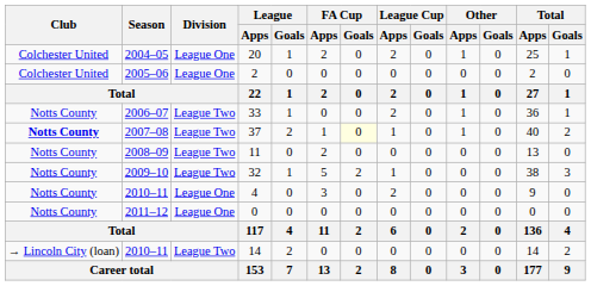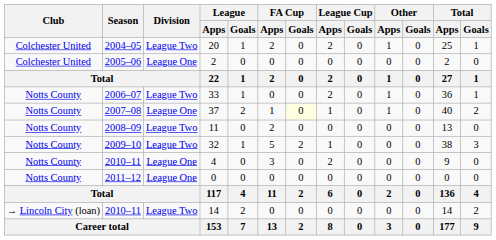 <table class="wikitable" style="text-align:center;">
 <tr>
 <th rowspan="2">Club</th>
 <th rowspan="2">Season</th>
 <th rowspan="2">Division</th>
 <th colspan="2">League</th>
 <th colspan="2">FA Cup</th>
 <th colspan="2">League Cup</th>
 <th colspan="2">Other</th>
 <th colspan="2">Total</th>
 </tr>
 <tr>
 <th>Apps</th>
 <th>Goals</th>
 <th>Apps</th>
 <th>Goals</th>
 <th>Apps</th>
 <th>Goals</th>
 <th>Apps</th>
 <th>Goals</th>
 <th>Apps</th>
 <th>Goals</th>
 </tr>
 <tr>
 <td><a href='#'>Colchester United</a></td>
 <td><a href='#'>2004–05</a></td>
-<td><a href='#'>League One</a></td>
+<td><a href='#'>League Two</a></td>
 <td>20</td>
 <td>1</td>
 <td>2</td>
 <td>0</td>
 <td>2</td>
 <td>0</td>
 <td>1</td>
 <td>0</td>
 <td>25</td>
 <td>1</td>
 </tr>
 <tr>
 <td><a href='#'>Colchester United</a></td>
 <td><a href='#'>2005–06</a></td>
 <td><a href='#'>League One</a></td>
 <td>2</td>
 <td>0</td>
 <td>0</td>
 <td>0</td>
 <td>0</td>
 <td>0</td>
 <td>0</td>
 <td>0</td>
 <td>2</td>
 <td>0</td>
 </tr>
 <tr>
 <th colspan="3">Total</th>
 <th>22</th>
 <th>1</th>
 <th>2</th>
 <th>0</th>
 <th>2</th>
 <th>0</th>
 <th>1</th>
 <th>0</th>
 <th>27</th>
 <th>1</th>
 </tr>
 <tr>
 <td><a href='#'>Notts County</a></td>
 <td><a href='#'>2006–07</a></td>
 <td><a href='#'>League Two</a></td>
 <td>33</td>
 <td>1</td>
 <td>0</td>
 <td>0</td>
 <td>2</td>
 <td>0</td>
 <td>1</td>
 <td>0</td>
 <td>36</td>
 <td>1</td>
 </tr>
 <tr>
-<td><strong><a href='#'>Notts County</a></strong></td>
+<td><a href='#'>Notts County</a></td>
 <td><a href='#'>2007–08</a></td>
-<td><a href='#'>League Two</a></td>
+<td><a href='#'>League One</a></td>
 <td>37</td>
 <td>2</td>
 <td>1</td>
 <td style="background: lightyellow;">0</td>
 <td>1</td>
 <td>0</td>
 <td>1</td>
 <td>0</td>
 <td>40</td>
 <td>2</td>
 </tr>
 <tr>
 <td><a href='#'>Notts County</a></td>
 <td><a href='#'>2008–09</a></td>
 <td><a href='#'>League Two</a></td>
 <td>11</td>
 <td>0</td>
 <td>2</td>
 <td>0</td>
 <td>0</td>
 <td>0</td>
 <td>0</td>
 <td>0</td>
 <td>13</td>
 <td>0</td>
 </tr>
 <tr>
 <td><a href='#'>Notts County</a></td>
 <td><a href='#'>2009–10</a></td>
 <td><a href='#'>League Two</a></td>
 <td>32</td>
 <td>1</td>
 <td>5</td>
 <td>2</td>
 <td>1</td>
 <td>0</td>
 <td>0</td>
 <td>0</td>
 <td>38</td>
 <td>3</td>
 </tr>
 <tr>
 <td><a href='#'>Notts County</a></td>
 <td><a href='#'>2010–11</a></td>
 <td><a href='#'>League One</a></td>
 <td>4</td>
 <td>0</td>
 <td>3</td>
 <td>0</td>
 <td>2</td>
 <td>0</td>
 <td>0</td>
 <td>0</td>
 <td>9</td>
 <td>0</td>
 </tr>
 <tr>
 <td><a href='#'>Notts County</a></td>
 <td><a href='#'>2011–12</a></td>
 <td><a href='#'>League One</a></td>
 <td>0</td>
 <td>0</td>
 <td>0</td>
 <td>0</td>
 <td>0</td>
 <td>0</td>
 <td>0</td>
 <td>0</td>
 <td>0</td>
 <td>0</td>
 </tr>
 <tr>
 <th colspan="3">Total</th>
 <th>117</th>
 <th>4</th>
 <th>11</th>
 <th>2</th>
 <th>6</th>
 <th>0</th>
 <th>2</th>
 <th>0</th>
 <th>136</th>
 <th>4</th>
 </tr>
 <tr>
 <td>→ <a href='#'>Lincoln City</a> (loan)</td>
 <td><a href='#'>2010–11</a></td>
 <td><a href='#'>League Two</a></td>
 <td>14</td>
 <td>2</td>
 <td>0</td>
 <td>0</td>
 <td>0</td>
 <td>0</td>
 <td>0</td>
 <td>0</td>
 <td>14</td>
 <td>2</td>
 </tr>
 <tr>
 <th colspan="3">Career total</th>
 <th>153</th>
 <th>7</th>
 <th>13</th>
 <th>2</th>
 <th>8</th>
 <th>0</th>
 <th>3</th>
 <th>0</th>
 <th>177</th>
 <th>9</th>
 </tr>
 </table>
